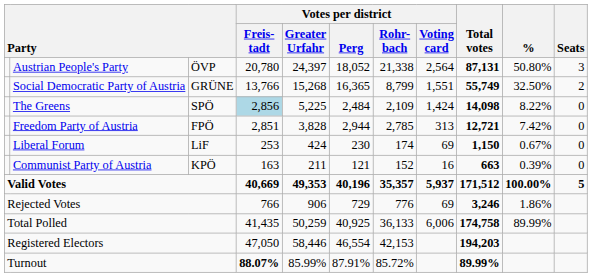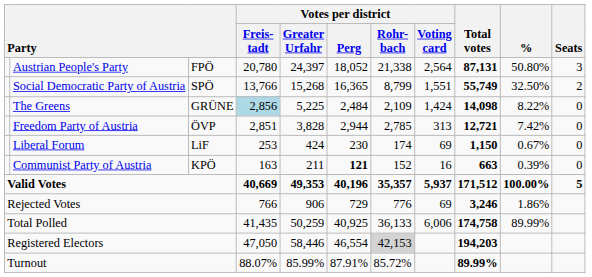 <table class="wikitable" border="1" style="text-align:right;">
 <tr>
 <th style="text-align:left;" valign=bottom rowspan=2 colspan=3>Party</th>
 <th colspan=5>Votes per district</th>
 <th align=center valign=bottom rowspan=2 width="50">Total<br>votes</th>
 <th align=center valign=bottom rowspan=2 width="50">%</th>
 <th align=center valign=bottom rowspan=2>Seats</th>
 </tr>
 <tr>
 <th align=center valign=bottom width="50"><a href='#'>Freis-<br>tadt</a></th>
 <th align=center valign=bottom width="50"><a href='#'>Greater<br>Urfahr</a></th>
 <th align=center valign=bottom width="50"><a href='#'>Perg</a></th>
 <th align=center valign=bottom width="50"><a href='#'>Rohr-<br>bach</a></th>
 <th align=center valign=bottom width="50"><a href='#'>Voting<br>card</a></th>
 </tr>
 <tr>
 <td></td>
 <td align=left><a href='#'>Austrian People's Party</a></td>
-<td align=left>ÖVP</td>
+<td align=left>FPÖ</td>
 <td>20,780</td>
 <td>24,397</td>
 <td>18,052</td>
 <td>21,338</td>
 <td>2,564</td>
 <td><strong>87,131</strong></td>
 <td>50.80%</td>
 <td>3</td>
 </tr>
 <tr>
 <td></td>
 <td align=left style="white-space: nowrap;"><a href='#'>Social Democratic Party of Austria</a></td>
-<td align=left>GRÜNE</td>
+<td align=left>SPÖ</td>
 <td>13,766</td>
 <td>15,268</td>
 <td>16,365</td>
 <td>8,799</td>
 <td>1,551</td>
 <td><strong>55,749</strong></td>
 <td>32.50%</td>
 <td>2</td>
 </tr>
 <tr>
 <td></td>
 <td align=left><a href='#'>The Greens</a></td>
-<td align=left>SPÖ</td>
+<td align=left>GRÜNE</td>
 <td style="background: lightblue;">2,856</td>
 <td>5,225</td>
 <td>2,484</td>
 <td>2,109</td>
 <td>1,424</td>
 <td><strong>14,098</strong></td>
 <td>8.22%</td>
 <td>0</td>
 </tr>
 <tr>
 <td></td>
 <td align=left><a href='#'>Freedom Party of Austria</a></td>
-<td align=left>FPÖ</td>
+<td align=left>ÖVP</td>
 <td>2,851</td>
 <td>3,828</td>
 <td>2,944</td>
 <td>2,785</td>
 <td>313</td>
 <td><strong>12,721</strong></td>
 <td>7.42%</td>
 <td>0</td>
 </tr>
 <tr>
 <td></td>
 <td align=left><a href='#'>Liberal Forum</a></td>
 <td align=left>LiF</td>
 <td>253</td>
 <td>424</td>
 <td>230</td>
 <td>174</td>
 <td>69</td>
 <td><strong>1,150</strong></td>
 <td>0.67%</td>
 <td>0</td>
 </tr>
 <tr>
 <td></td>
 <td align=left><a href='#'>Communist Party of Austria</a></td>
 <td align=left>KPÖ</td>
 <td>163</td>
 <td>211</td>
-<td>121</td>
+<td><strong>121</strong></td>
 <td>152</td>
 <td>16</td>
 <td><strong>663</strong></td>
 <td>0.39%</td>
 <td>0</td>
 </tr>
 <tr style="font-weight:bold">
 <td align=left colspan=3>Valid Votes</td>
 <td>40,669</td>
 <td>49,353</td>
 <td>40,196</td>
 <td>35,357</td>
 <td>5,937</td>
 <td>171,512</td>
 <td>100.00%</td>
 <td>5</td>
 </tr>
 <tr>
 <td align=left colspan=3>Rejected Votes</td>
 <td>766</td>
 <td>906</td>
 <td>729</td>
 <td>776</td>
 <td>69</td>
 <td><strong>3,246</strong></td>
 <td>1.86%</td>
 <td></td>
 </tr>
 <tr>
 <td align=left colspan=3>Total Polled</td>
 <td>41,435</td>
 <td>50,259</td>
 <td>40,925</td>
 <td>36,133</td>
 <td>6,006</td>
 <td><strong>174,758</strong></td>
 <td>89.99%</td>
 <td></td>
 </tr>
 <tr>
 <td align=left colspan=3>Registered Electors</td>
 <td>47,050</td>
 <td>58,446</td>
 <td>46,554</td>
-<td>42,153</td>
+<td style="background: lightgrey;">42,153</td>
 <td></td>
 <td><strong>194,203</strong></td>
 <td></td>
 <td></td>
 </tr>
 <tr>
 <td align=left colspan=3>Turnout</td>
-<td><strong>88.07%</strong></td>
+<td>88.07%</td>
 <td>85.99%</td>
 <td>87.91%</td>
 <td>85.72%</td>
 <td></td>
 <td><strong>89.99%</strong></td>
 <td></td>
 <td></td>
 </tr>
 </table>
